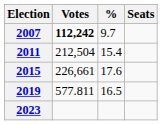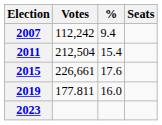 <table class="wikitable">
 <tr>
 <th>Election</th>
 <th>Votes</th>
 <th>%</th>
 <th>Seats</th>
 </tr>
 <tr>
 <th><a href='#'>2007</a></th>
-<td><strong>112,242</strong></td>
-<td>9.7</td>
+<td>112,242</td>
+<td>9.4</td>
 <td></td>
 </tr>
 <tr>
 <th><a href='#'>2011</a></th>
 <td>212,504</td>
 <td>15.4</td>
 <td></td>
 </tr>
 <tr>
 <th><a href='#'>2015</a></th>
 <td>226,661</td>
 <td>17.6</td>
 <td></td>
 </tr>
 <tr>
 <th><a href='#'>2019</a></th>
-<td>577.811</td>
-<td>16.5</td>
+<td>177.811</td>
+<td>16.0</td>
 <td></td>
 </tr>
 <tr>
 <th><a href='#'>2023</a></th>
 <td></td>
 <td></td>
 <td></td>
 </tr>
 </table>
